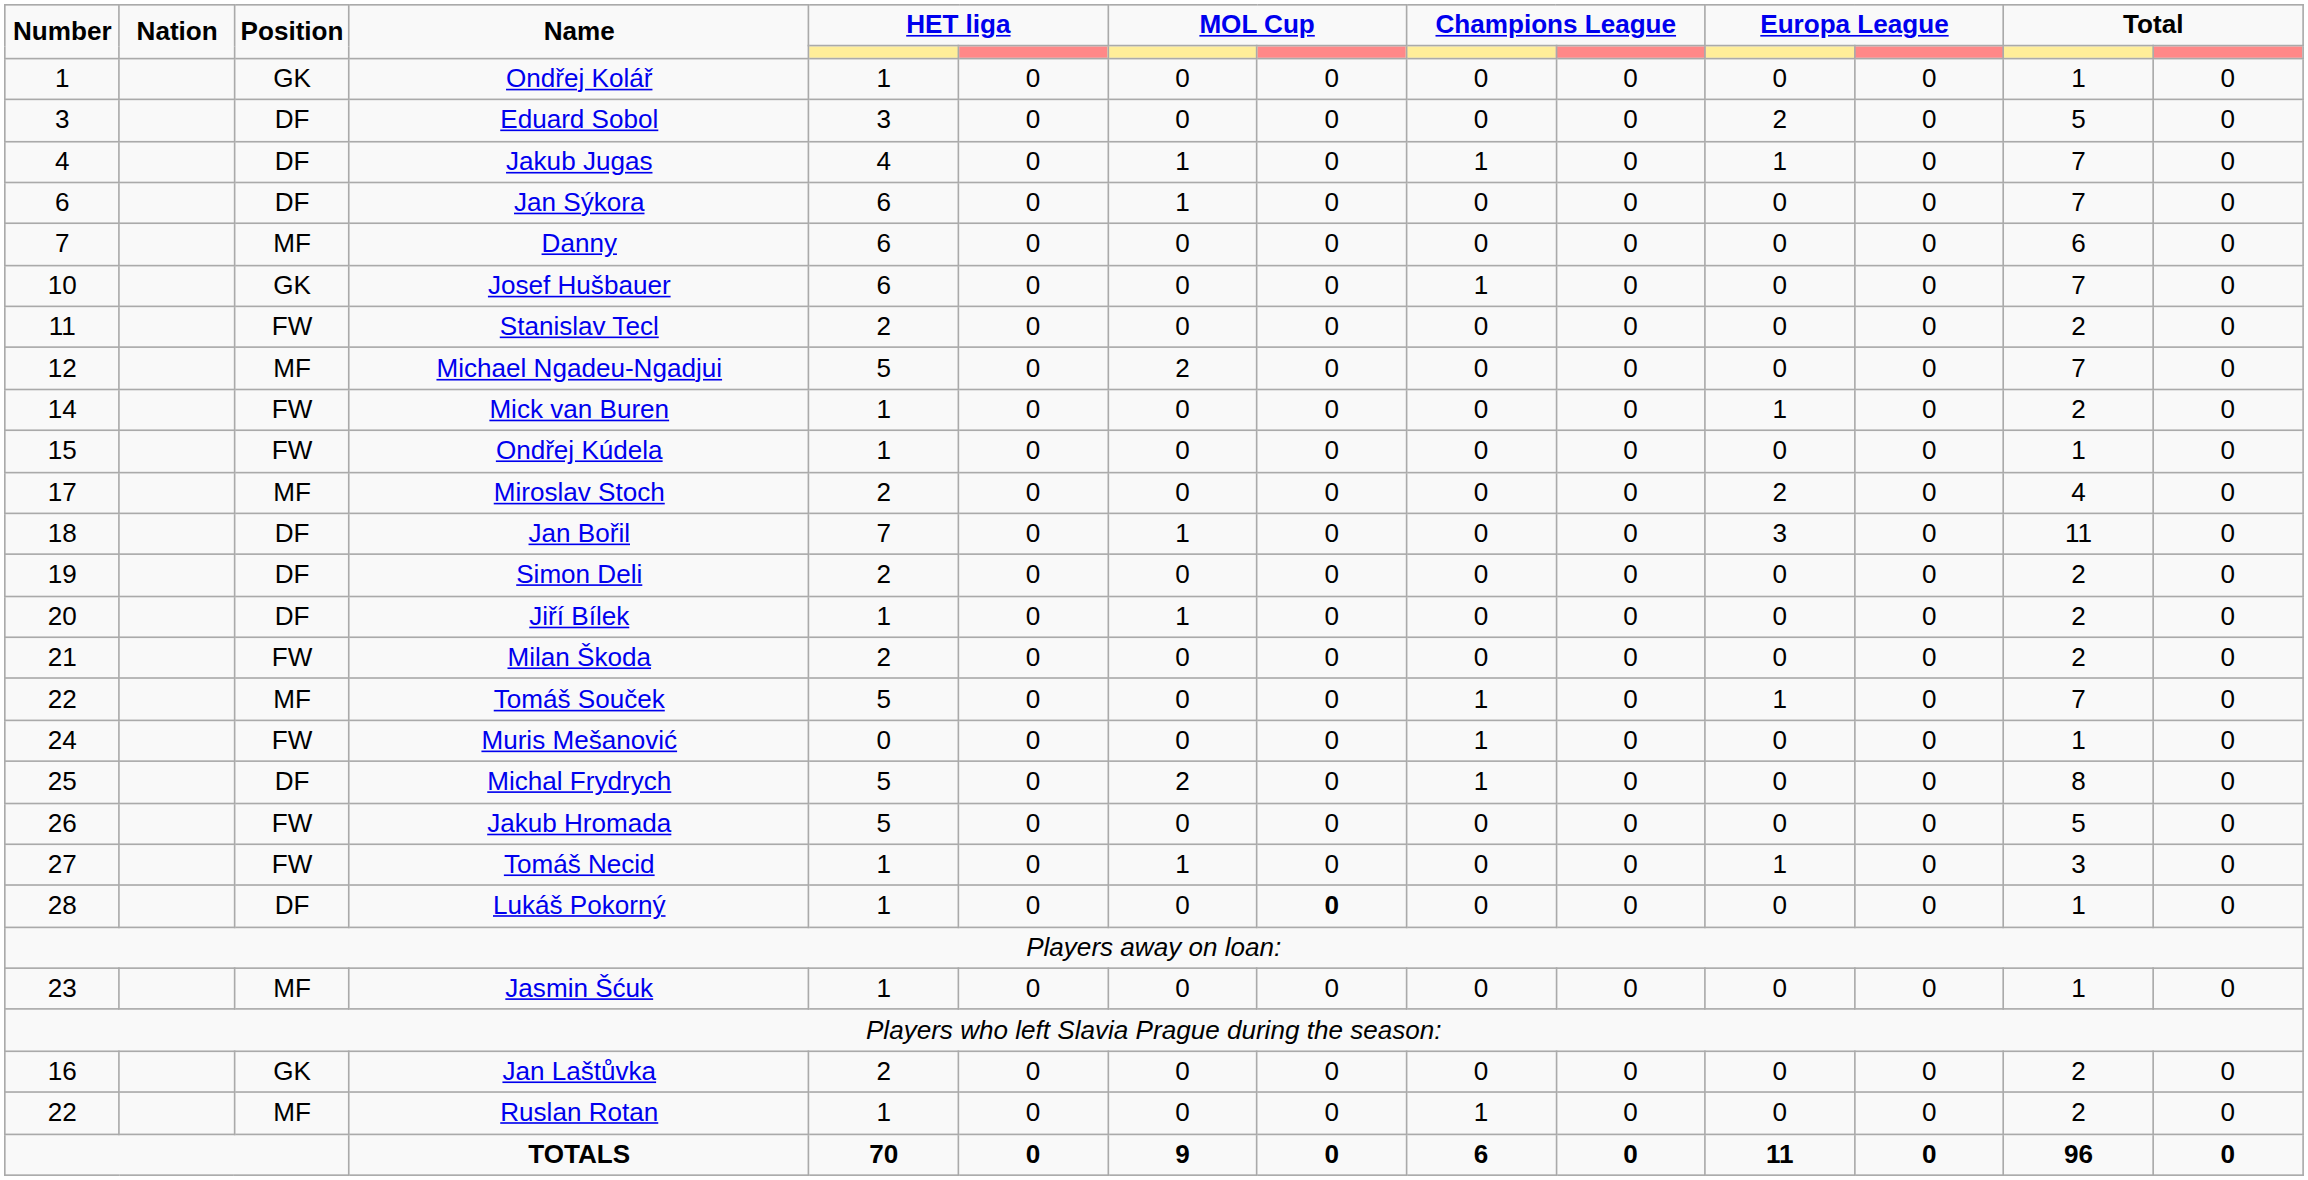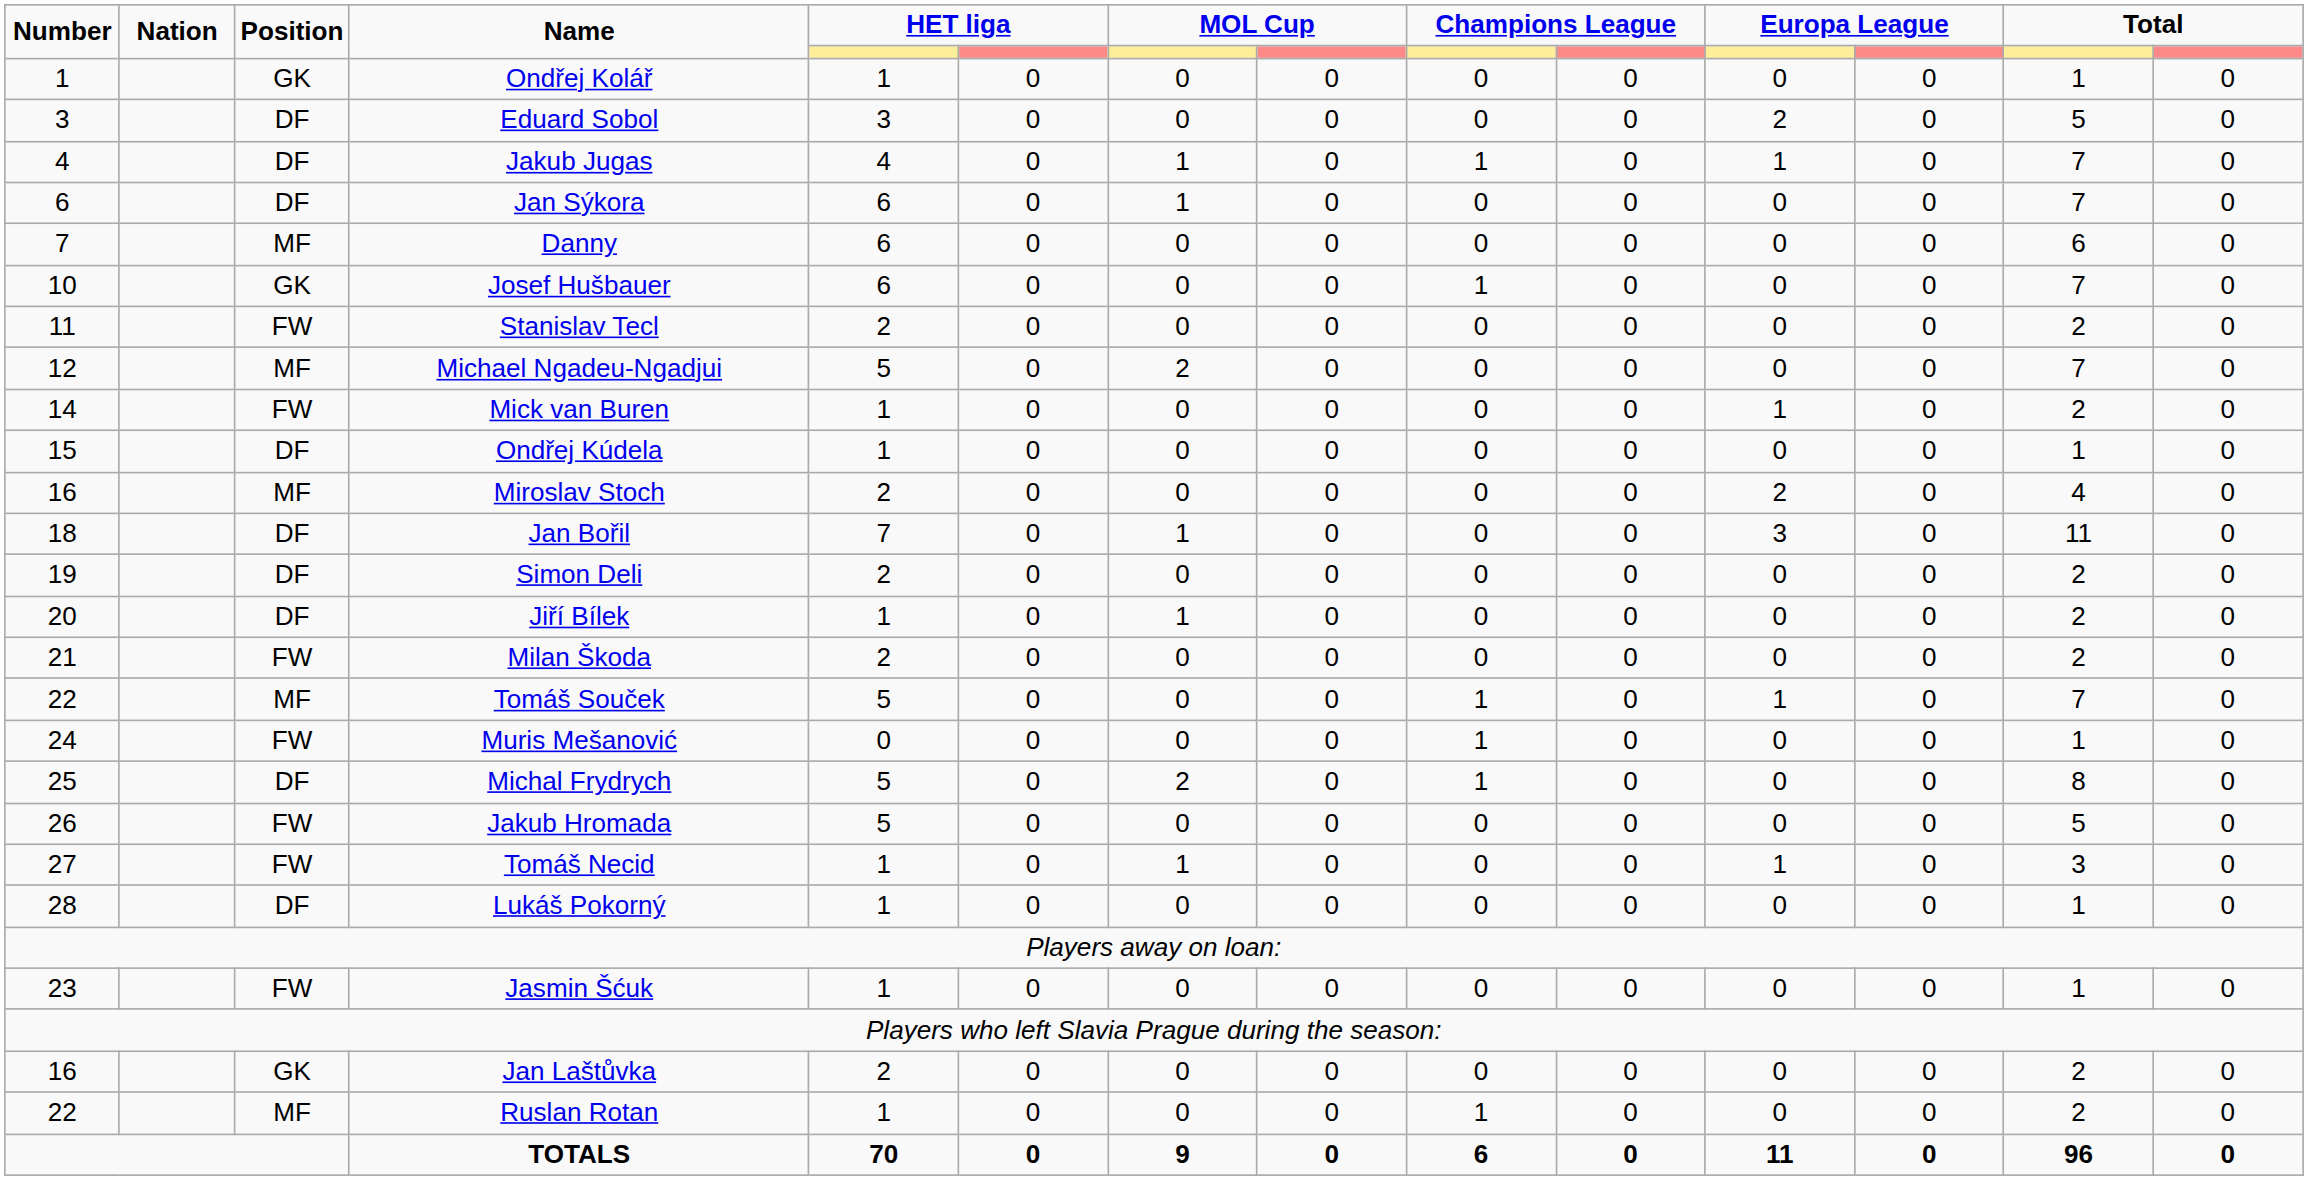 <table class="wikitable" style="text-align:center;">
 <tr>
 <td rowspan="2"  style="width:5%; text-align:center;"><strong>Number</strong></td>
 <td rowspan="2"  style="width:5%; text-align:center;"><strong>Nation</strong></td>
 <td rowspan="2"  style="width:5%; text-align:center;"><strong>Position</strong></td>
 <td rowspan="2"  style="width:20%; text-align:center;"><strong>Name</strong></td>
 <td colspan="2" style="text-align:center;"><strong><a href='#'>HET liga</a></strong></td>
 <td colspan="2" style="text-align:center;"><strong><a href='#'>MOL Cup</a></strong></td>
 <td colspan="2" style="text-align:center;"><strong><a href='#'>Champions League</a></strong></td>
 <td colspan="2" style="text-align:center;"><strong><a href='#'>Europa League</a></strong></td>
 <td colspan="2" style="text-align:center;"><strong>Total</strong></td>
 </tr>
 <tr>
 <th style="width:60px; background:#fe9;"></th>
 <th style="width:60px; background:#ff8888;"></th>
 <th style="width:60px; background:#fe9;"></th>
 <th style="width:60px; background:#ff8888;"></th>
 <th style="width:60px; background:#fe9;"></th>
 <th style="width:60px; background:#ff8888;"></th>
 <th style="width:60px; background:#fe9;"></th>
 <th style="width:60px; background:#ff8888;"></th>
 <th style="width:60px; background:#fe9;"></th>
 <th style="width:60px; background:#ff8888;"></th>
 </tr>
 <tr>
 <td>1</td>
 <td></td>
 <td>GK</td>
 <td><a href='#'>Ondřej Kolář</a></td>
 <td>1</td>
 <td>0</td>
 <td>0</td>
 <td>0</td>
 <td>0</td>
 <td>0</td>
 <td>0</td>
 <td>0</td>
 <td>1</td>
 <td>0</td>
 </tr>
 <tr>
 <td>3</td>
 <td></td>
 <td>DF</td>
 <td><a href='#'>Eduard Sobol</a></td>
 <td>3</td>
 <td>0</td>
 <td>0</td>
 <td>0</td>
 <td>0</td>
 <td>0</td>
 <td>2</td>
 <td>0</td>
 <td>5</td>
 <td>0</td>
 </tr>
 <tr>
 <td>4</td>
 <td></td>
 <td>DF</td>
 <td><a href='#'>Jakub Jugas</a></td>
 <td>4</td>
 <td>0</td>
 <td>1</td>
 <td>0</td>
 <td>1</td>
 <td>0</td>
 <td>1</td>
 <td>0</td>
 <td>7</td>
 <td>0</td>
 </tr>
 <tr>
 <td>6</td>
 <td></td>
 <td>DF</td>
 <td><a href='#'>Jan Sýkora</a></td>
 <td>6</td>
 <td>0</td>
 <td>1</td>
 <td>0</td>
 <td>0</td>
 <td>0</td>
 <td>0</td>
 <td>0</td>
 <td>7</td>
 <td>0</td>
 </tr>
 <tr>
 <td>7</td>
 <td></td>
 <td>MF</td>
 <td><a href='#'>Danny</a></td>
 <td>6</td>
 <td>0</td>
 <td>0</td>
 <td>0</td>
 <td>0</td>
 <td>0</td>
 <td>0</td>
 <td>0</td>
 <td>6</td>
 <td>0</td>
 </tr>
 <tr>
 <td>10</td>
 <td></td>
 <td>GK</td>
 <td><a href='#'>Josef Hušbauer</a></td>
 <td>6</td>
 <td>0</td>
 <td>0</td>
 <td>0</td>
 <td>1</td>
 <td>0</td>
 <td>0</td>
 <td>0</td>
 <td>7</td>
 <td>0</td>
 </tr>
 <tr>
 <td>11</td>
 <td></td>
 <td>FW</td>
 <td><a href='#'>Stanislav Tecl</a></td>
 <td>2</td>
 <td>0</td>
 <td>0</td>
 <td>0</td>
 <td>0</td>
 <td>0</td>
 <td>0</td>
 <td>0</td>
 <td>2</td>
 <td>0</td>
 </tr>
 <tr>
 <td>12</td>
 <td></td>
 <td>MF</td>
 <td><a href='#'>Michael Ngadeu-Ngadjui</a></td>
 <td>5</td>
 <td>0</td>
 <td>2</td>
 <td>0</td>
 <td>0</td>
 <td>0</td>
 <td>0</td>
 <td>0</td>
 <td>7</td>
 <td>0</td>
 </tr>
 <tr>
 <td>14</td>
 <td></td>
 <td>FW</td>
 <td><a href='#'>Mick van Buren</a></td>
 <td>1</td>
 <td>0</td>
 <td>0</td>
 <td>0</td>
 <td>0</td>
 <td>0</td>
 <td>1</td>
 <td>0</td>
 <td>2</td>
 <td>0</td>
 </tr>
 <tr>
 <td>15</td>
 <td></td>
-<td>FW</td>
+<td>DF</td>
 <td><a href='#'>Ondřej Kúdela</a></td>
 <td>1</td>
 <td>0</td>
 <td>0</td>
 <td>0</td>
 <td>0</td>
 <td>0</td>
 <td>0</td>
 <td>0</td>
 <td>1</td>
 <td>0</td>
 </tr>
 <tr>
-<td>17</td>
+<td>16</td>
 <td></td>
 <td>MF</td>
 <td><a href='#'>Miroslav Stoch</a></td>
 <td>2</td>
 <td>0</td>
 <td>0</td>
 <td>0</td>
 <td>0</td>
 <td>0</td>
 <td>2</td>
 <td>0</td>
 <td>4</td>
 <td>0</td>
 </tr>
 <tr>
 <td>18</td>
 <td></td>
 <td>DF</td>
 <td><a href='#'>Jan Bořil</a></td>
 <td>7</td>
 <td>0</td>
 <td>1</td>
 <td>0</td>
 <td>0</td>
 <td>0</td>
 <td>3</td>
 <td>0</td>
 <td>11</td>
 <td>0</td>
 </tr>
 <tr>
 <td>19</td>
 <td></td>
 <td>DF</td>
 <td><a href='#'>Simon Deli</a></td>
 <td>2</td>
 <td>0</td>
 <td>0</td>
 <td>0</td>
 <td>0</td>
 <td>0</td>
 <td>0</td>
 <td>0</td>
 <td>2</td>
 <td>0</td>
 </tr>
 <tr>
 <td>20</td>
 <td></td>
 <td>DF</td>
 <td><a href='#'>Jiří Bílek</a></td>
 <td>1</td>
 <td>0</td>
 <td>1</td>
 <td>0</td>
 <td>0</td>
 <td>0</td>
 <td>0</td>
 <td>0</td>
 <td>2</td>
 <td>0</td>
 </tr>
 <tr>
 <td>21</td>
 <td></td>
 <td>FW</td>
 <td><a href='#'>Milan Škoda</a></td>
 <td>2</td>
 <td>0</td>
 <td>0</td>
 <td>0</td>
 <td>0</td>
 <td>0</td>
 <td>0</td>
 <td>0</td>
 <td>2</td>
 <td>0</td>
 </tr>
 <tr>
 <td>22</td>
 <td></td>
 <td>MF</td>
 <td><a href='#'>Tomáš Souček</a></td>
 <td>5</td>
 <td>0</td>
 <td>0</td>
 <td>0</td>
 <td>1</td>
 <td>0</td>
 <td>1</td>
 <td>0</td>
 <td>7</td>
 <td>0</td>
 </tr>
 <tr>
 <td>24</td>
 <td></td>
 <td>FW</td>
 <td><a href='#'>Muris Mešanović</a></td>
 <td>0</td>
 <td>0</td>
 <td>0</td>
 <td>0</td>
 <td>1</td>
 <td>0</td>
 <td>0</td>
 <td>0</td>
 <td>1</td>
 <td>0</td>
 </tr>
 <tr>
 <td>25</td>
 <td></td>
 <td>DF</td>
 <td><a href='#'>Michal Frydrych</a></td>
 <td>5</td>
 <td>0</td>
 <td>2</td>
 <td>0</td>
 <td>1</td>
 <td>0</td>
 <td>0</td>
 <td>0</td>
 <td>8</td>
 <td>0</td>
 </tr>
 <tr>
 <td>26</td>
 <td></td>
 <td>FW</td>
 <td><a href='#'>Jakub Hromada</a></td>
 <td>5</td>
 <td>0</td>
 <td>0</td>
 <td>0</td>
 <td>0</td>
 <td>0</td>
 <td>0</td>
 <td>0</td>
 <td>5</td>
 <td>0</td>
 </tr>
 <tr>
 <td>27</td>
 <td></td>
 <td>FW</td>
 <td><a href='#'>Tomáš Necid</a></td>
 <td>1</td>
 <td>0</td>
 <td>1</td>
 <td>0</td>
 <td>0</td>
 <td>0</td>
 <td>1</td>
 <td>0</td>
 <td>3</td>
 <td>0</td>
 </tr>
 <tr>
 <td>28</td>
 <td></td>
 <td>DF</td>
 <td><a href='#'>Lukáš Pokorný</a></td>
 <td>1</td>
 <td>0</td>
 <td>0</td>
-<td><strong>0</strong></td>
+<td>0</td>
 <td>0</td>
 <td>0</td>
 <td>0</td>
 <td>0</td>
 <td>1</td>
 <td>0</td>
 </tr>
 <tr>
 <td colspan="14"><em>Players away on loan:</em></td>
 </tr>
 <tr>
 <td>23</td>
 <td></td>
-<td>MF</td>
+<td>FW</td>
 <td><a href='#'>Jasmin Šćuk</a></td>
 <td>1</td>
 <td>0</td>
 <td>0</td>
 <td>0</td>
 <td>0</td>
 <td>0</td>
 <td>0</td>
 <td>0</td>
 <td>1</td>
 <td>0</td>
 </tr>
 <tr>
 <td colspan="14"><em>Players who left Slavia Prague during the season:</em></td>
 </tr>
 <tr>
 <td>16</td>
 <td></td>
 <td>GK</td>
 <td><a href='#'>Jan Laštůvka</a></td>
 <td>2</td>
 <td>0</td>
 <td>0</td>
 <td>0</td>
 <td>0</td>
 <td>0</td>
 <td>0</td>
 <td>0</td>
 <td>2</td>
 <td>0</td>
 </tr>
 <tr>
 <td>22</td>
 <td></td>
 <td>MF</td>
 <td><a href='#'>Ruslan Rotan</a></td>
 <td>1</td>
 <td>0</td>
 <td>0</td>
 <td>0</td>
 <td>1</td>
 <td>0</td>
 <td>0</td>
 <td>0</td>
 <td>2</td>
 <td>0</td>
 </tr>
 <tr>
 <td colspan="3"></td>
 <td><strong>TOTALS</strong></td>
 <td><strong>70</strong></td>
 <td><strong>0</strong></td>
 <td><strong>9</strong></td>
 <td><strong>0</strong></td>
 <td><strong>6</strong></td>
 <td><strong>0</strong></td>
 <td><strong>11</strong></td>
 <td><strong>0</strong></td>
 <td><strong>96</strong></td>
 <td><strong>0</strong></td>
 </tr>
 </table>
